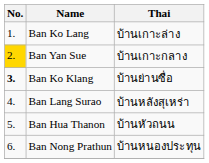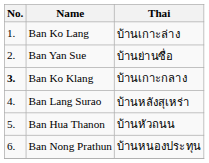 <table class="wikitable sortable">
 <tr>
 <th>No.</th>
 <th>Name</th>
 <th>Thai</th>
 </tr>
 <tr>
 <td>1.</td>
 <td>Ban Ko Lang</td>
 <td>บ้านเกาะล่าง</td>
 </tr>
 <tr>
-<td style="background: gold;">2.</td>
+<td>2.</td>
 <td>Ban Yan Sue</td>
-<td>บ้านเกาะกลาง</td>
+<td>บ้านย่านซื่อ</td>
 </tr>
 <tr>
 <td><strong>3.</strong></td>
 <td>Ban Ko Klang</td>
-<td>บ้านย่านซื่อ</td>
+<td>บ้านเกาะกลาง</td>
 </tr>
 <tr>
 <td>4.</td>
 <td>Ban Lang Surao</td>
 <td>บ้านหลังสุเหร่า</td>
 </tr>
 <tr>
 <td>5.</td>
 <td>Ban Hua Thanon</td>
 <td>บ้านหัวถนน</td>
 </tr>
 <tr>
 <td>6.</td>
 <td>Ban Nong Prathun</td>
 <td>บ้านหนองประทุน</td>
 </tr>
 <tr>
 </tr>
 </table>
